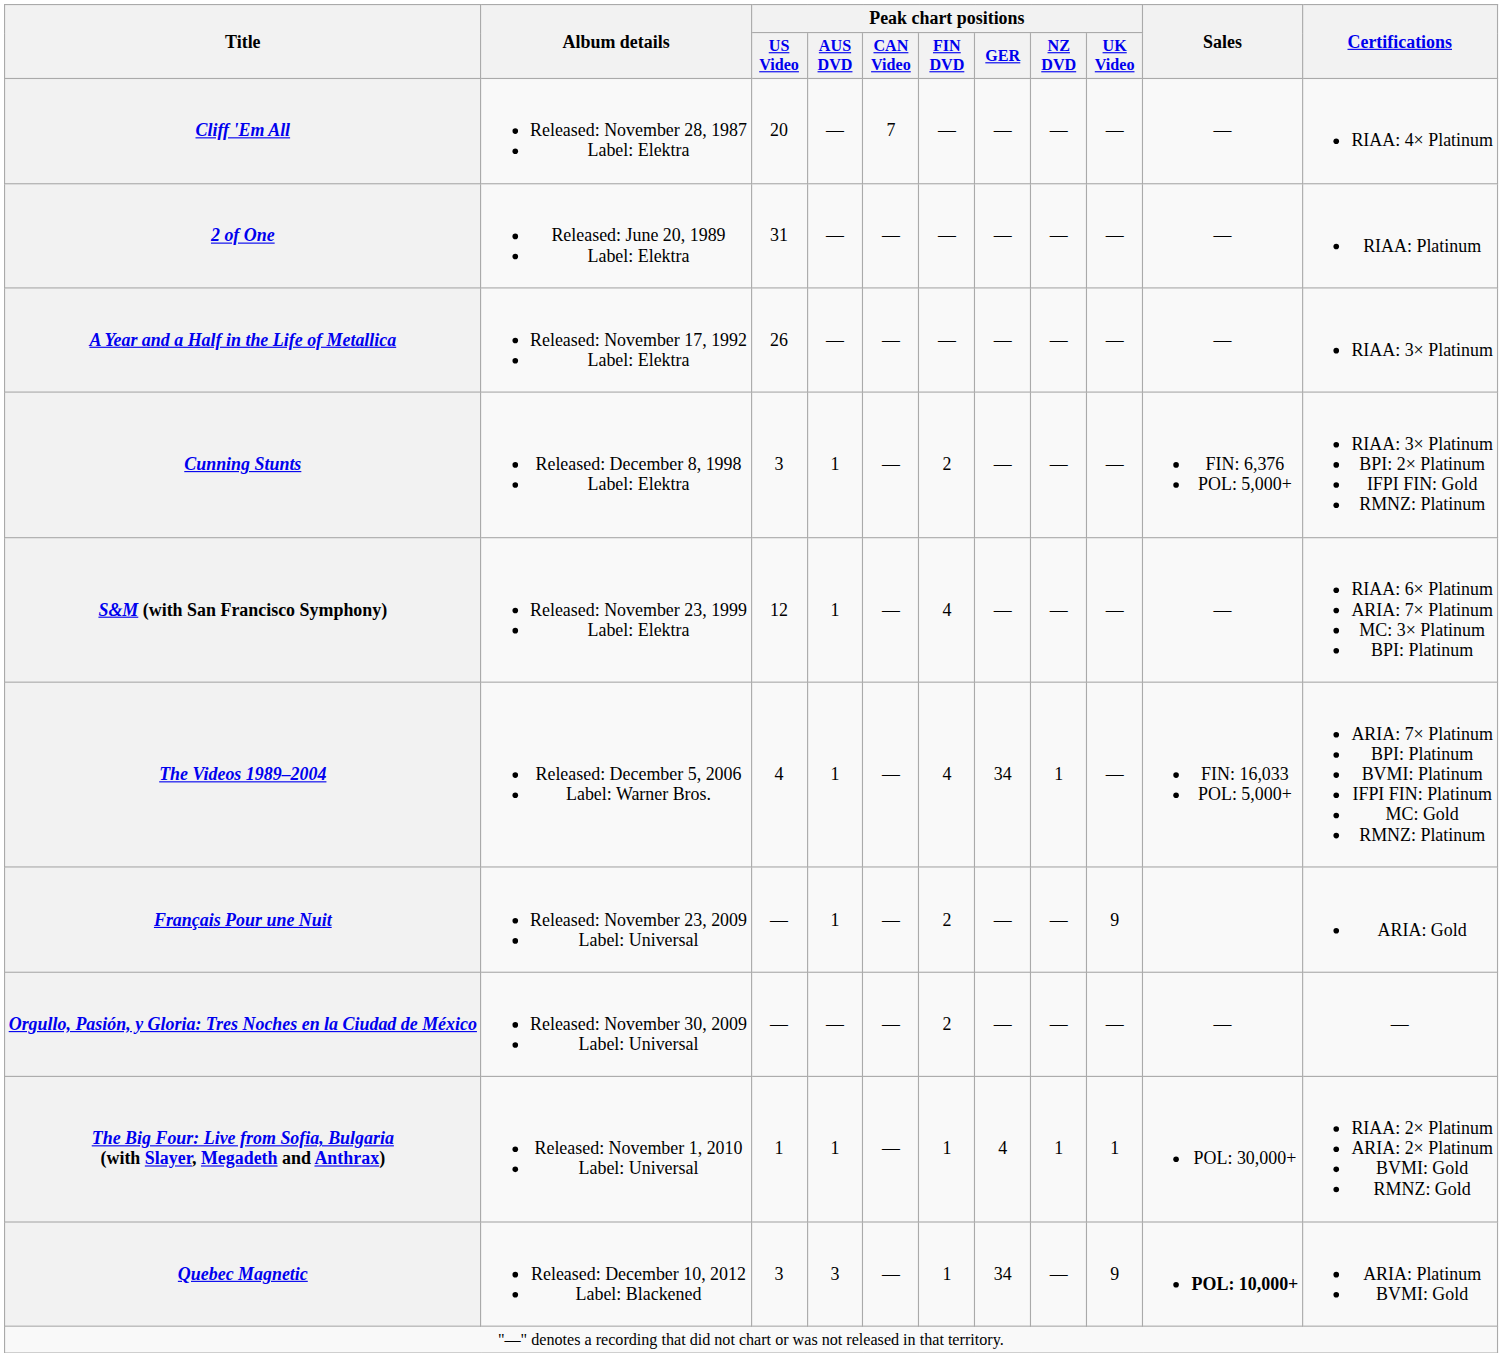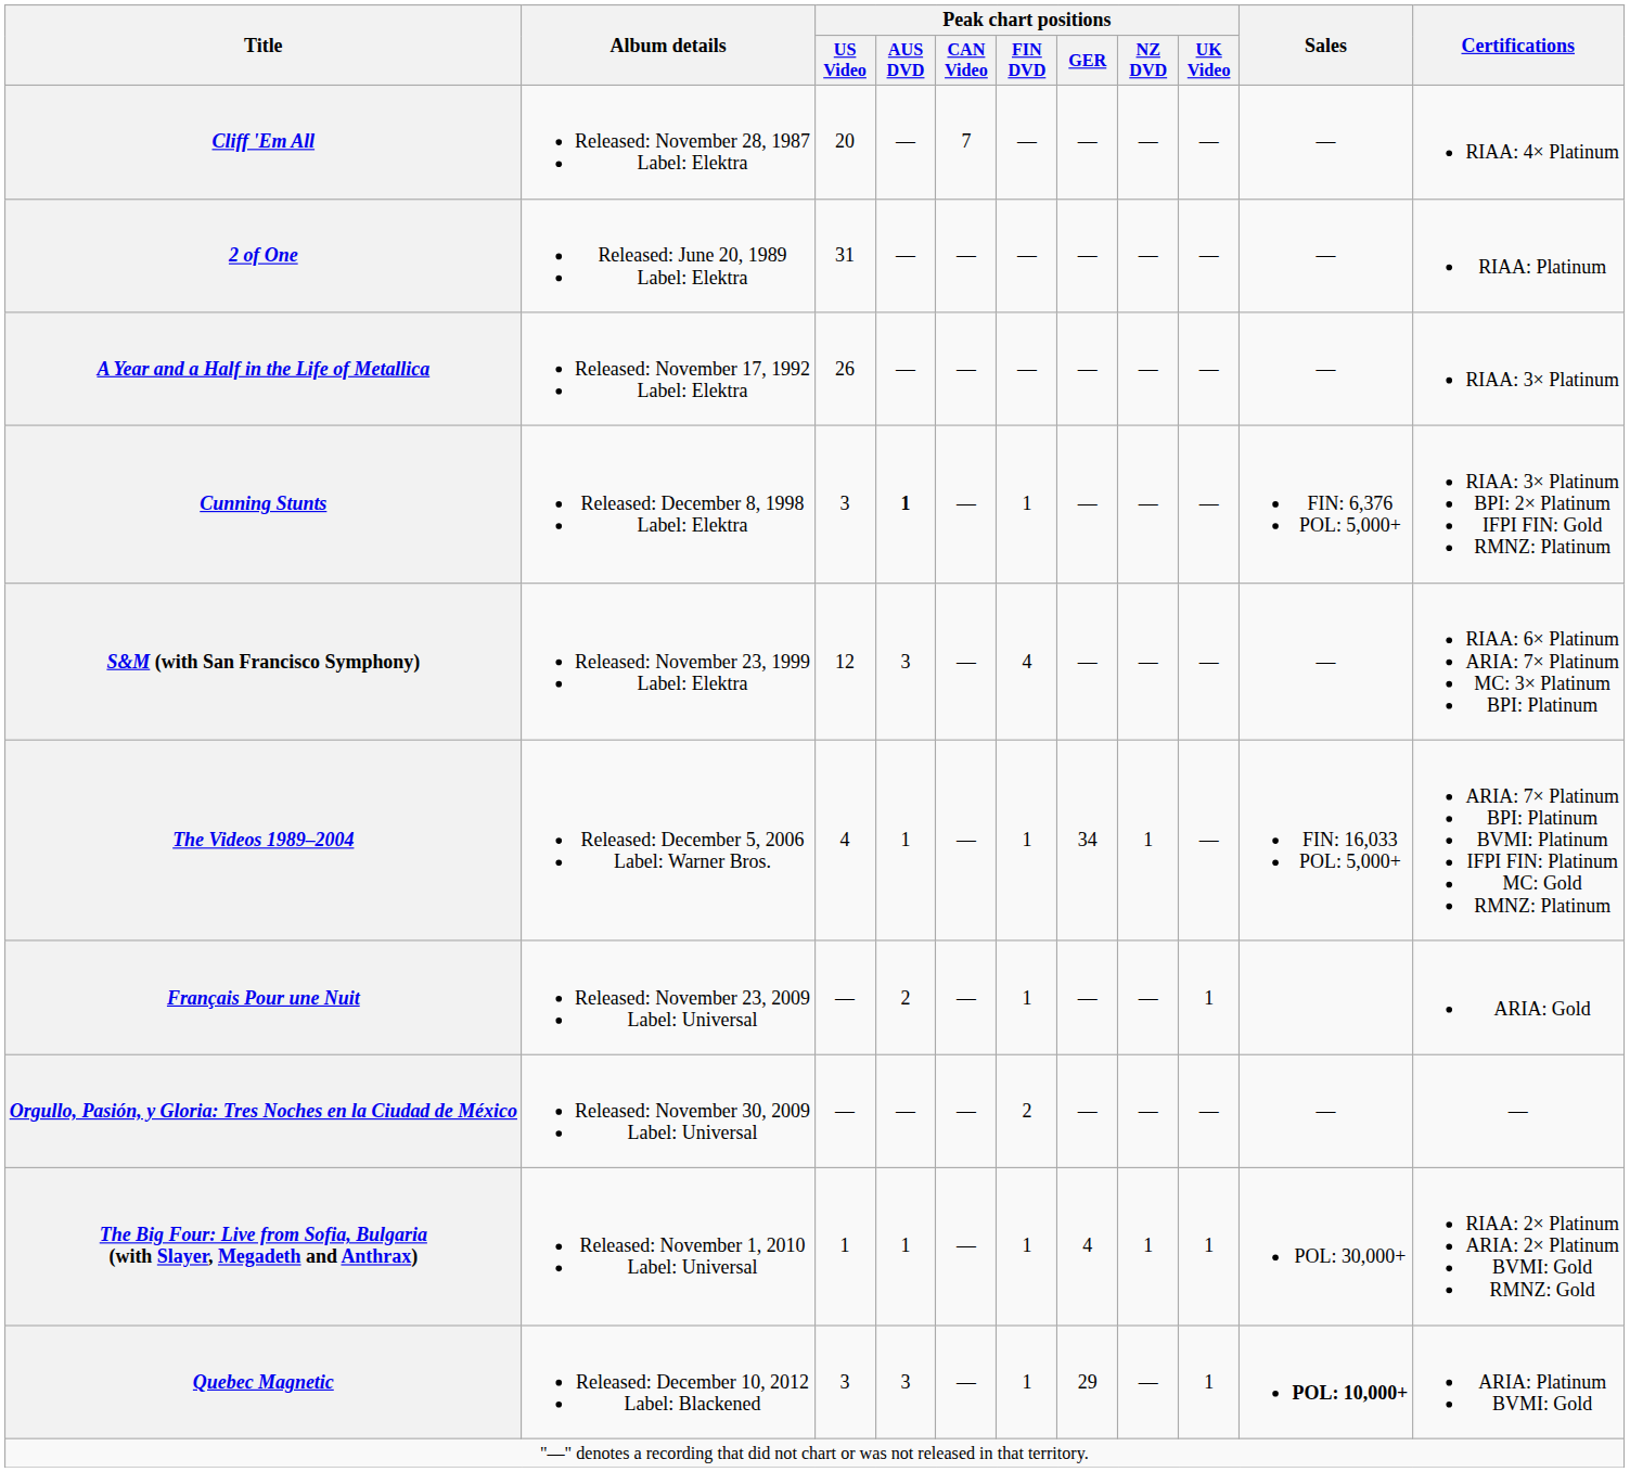 <table class="wikitable plainrowheaders" style="text-align:center;" border="1">
 <tr>
 <th scope="col" rowspan="2">Title</th>
 <th scope="col" rowspan="2">Album details</th>
 <th scope="col" colspan="7">Peak chart positions</th>
 <th scope="col" rowspan="2">Sales</th>
 <th scope="col" rowspan="2"><a href='#'>Certifications</a></th>
 </tr>
 <tr>
 <th scope="col" style="width:3em;font-size:90%;"><a href='#'>US<br>Video</a><br></th>
 <th scope="col" style="width:3em;font-size:90%;"><a href='#'>AUS<br>DVD</a><br></th>
 <th scope="col" style="width:3em;font-size:90%;"><a href='#'>CAN<br>Video</a><br></th>
 <th scope="col" style="width:3em;font-size:90%;"><a href='#'>FIN<br>DVD</a><br></th>
 <th scope="col" style="width:3em;font-size:90%;"><a href='#'>GER</a><br></th>
 <th scope="col" style="width:3em;font-size:90%;"><a href='#'>NZ<br>DVD</a><br></th>
 <th scope="col" style="width:3em;font-size:90%;"><a href='#'>UK<br>Video</a><br></th>
 </tr>
 <tr>
 <th scope="row"><em><a href='#'>Cliff 'Em All</a></em></th>
 <td><br><ul><li>Released: November 28, 1987</li><li>Label: Elektra</li></ul></td>
 <td>20</td>
 <td>—</td>
 <td>7</td>
 <td>—</td>
 <td>—</td>
 <td>—</td>
 <td>—</td>
 <td style="text-align:center;">—</td>
 <td><br><ul><li>RIAA: 4× Platinum</li></ul></td>
 </tr>
 <tr>
 <th scope="row"><em><a href='#'>2 of One</a></em></th>
 <td><br><ul><li>Released: June 20, 1989</li><li>Label: Elektra</li></ul></td>
 <td>31</td>
 <td>—</td>
 <td>—</td>
 <td>—</td>
 <td>—</td>
 <td>—</td>
 <td>—</td>
 <td style="text-align:center;">—</td>
 <td><br><ul><li>RIAA: Platinum</li></ul></td>
 </tr>
 <tr>
 <th scope="row"><em><a href='#'>A Year and a Half in the Life of Metallica</a></em></th>
 <td><br><ul><li>Released: November 17, 1992</li><li>Label: Elektra</li></ul></td>
 <td>26</td>
 <td>—</td>
 <td>—</td>
 <td>—</td>
 <td>—</td>
 <td>—</td>
 <td>—</td>
 <td style="text-align:center;">—</td>
 <td><br><ul><li>RIAA: 3× Platinum</li></ul></td>
 </tr>
 <tr>
 <th scope="row"><em><a href='#'>Cunning Stunts</a></em></th>
 <td><br><ul><li>Released: December 8, 1998</li><li>Label: Elektra</li></ul></td>
 <td>3</td>
+<td><strong>1</strong></td>
+<td>—</td>
 <td>1</td>
-<td>—</td>
-<td>2</td>
 <td>—</td>
 <td>—</td>
 <td>—</td>
 <td><br><ul><li>FIN: 6,376</li><li>POL: 5,000+</li></ul></td>
 <td><br><ul><li>RIAA: 3× Platinum</li><li>BPI: 2× Platinum</li><li>IFPI FIN: Gold</li><li>RMNZ: Platinum</li></ul></td>
 </tr>
 <tr>
 <th scope="row"><em><a href='#'>S&M</a></em> <span>(with San Francisco Symphony)</span></th>
 <td><br><ul><li>Released: November 23, 1999</li><li>Label: Elektra</li></ul></td>
 <td>12</td>
-<td>1</td>
+<td>3</td>
 <td>—</td>
 <td>4</td>
 <td>—</td>
 <td>—</td>
 <td>—</td>
 <td style="text-align:center;">—</td>
 <td><br><ul><li>RIAA: 6× Platinum</li><li>ARIA: 7× Platinum</li><li>MC: 3× Platinum</li><li>BPI: Platinum</li></ul></td>
 </tr>
 <tr>
 <th scope="row"><em><a href='#'>The Videos 1989–2004</a></em></th>
 <td><br><ul><li>Released: December 5, 2006</li><li>Label: Warner Bros.</li></ul></td>
 <td>4</td>
 <td>1</td>
 <td>—</td>
-<td>4</td>
+<td>1</td>
 <td>34</td>
 <td>1</td>
 <td>—</td>
 <td><br><ul><li>FIN: 16,033</li><li>POL: 5,000+</li></ul></td>
 <td><br><ul><li>ARIA: 7× Platinum</li><li>BPI: Platinum</li><li>BVMI: Platinum</li><li>IFPI FIN: Platinum</li><li>MC: Gold</li><li>RMNZ: Platinum</li></ul></td>
 </tr>
 <tr>
 <th scope="row"><em><a href='#'>Français Pour une Nuit</a></em></th>
 <td><br><ul><li>Released: November 23, 2009</li><li>Label: Universal</li></ul></td>
 <td>—</td>
+<td>2</td>
+<td>—</td>
 <td>1</td>
 <td>—</td>
-<td>2</td>
 <td>—</td>
-<td>—</td>
-<td>9</td>
+<td>1</td>
 <td></td>
 <td><br><ul><li>ARIA: Gold</li></ul></td>
 </tr>
 <tr>
 <th scope="row"><em><a href='#'>Orgullo, Pasión, y Gloria: Tres Noches en la Ciudad de México</a></em></th>
 <td><br><ul><li>Released: November 30, 2009</li><li>Label: Universal</li></ul></td>
 <td>—</td>
 <td>—</td>
 <td>—</td>
 <td>2</td>
 <td>—</td>
 <td>—</td>
 <td>—</td>
 <td style="text-align:center;">—</td>
 <td style="text-align:center;">—</td>
 </tr>
 <tr>
 <th scope="row"><em><a href='#'>The Big Four: Live from Sofia, Bulgaria</a></em><br><span>(with <a href='#'>Slayer</a>, <a href='#'>Megadeth</a> and <a href='#'>Anthrax</a>)</span></th>
 <td><br><ul><li>Released: November 1, 2010</li><li>Label: Universal</li></ul></td>
 <td>1</td>
 <td>1</td>
 <td>—</td>
 <td>1</td>
 <td>4</td>
 <td>1</td>
 <td>1</td>
 <td><br><ul><li>POL: 30,000+</li></ul></td>
 <td><br><ul><li>RIAA: 2× Platinum</li><li>ARIA: 2× Platinum</li><li>BVMI: Gold</li><li>RMNZ: Gold</li></ul></td>
 </tr>
 <tr>
 <th scope="row"><em><a href='#'>Quebec Magnetic</a></em></th>
 <td><br><ul><li>Released: December 10, 2012</li><li>Label: Blackened</li></ul></td>
 <td>3</td>
 <td>3</td>
 <td>—</td>
 <td>1</td>
-<td>34</td>
+<td>29</td>
 <td>—</td>
-<td>9</td>
+<td>1</td>
 <td><strong><br><ul><li>POL: 10,000+</li></ul></strong></td>
 <td><br><ul><li>ARIA: Platinum</li><li>BVMI: Gold</li></ul></td>
 </tr>
 <tr>
 <td colspan="14" style="font-size:90%">"—" denotes a recording that did not chart or was not released in that territory.</td>
 </tr>
 </table>
